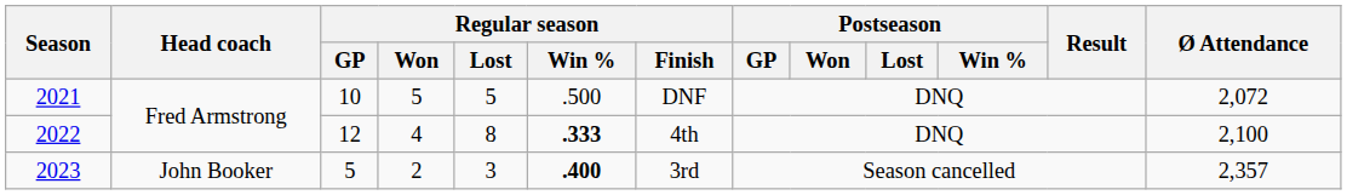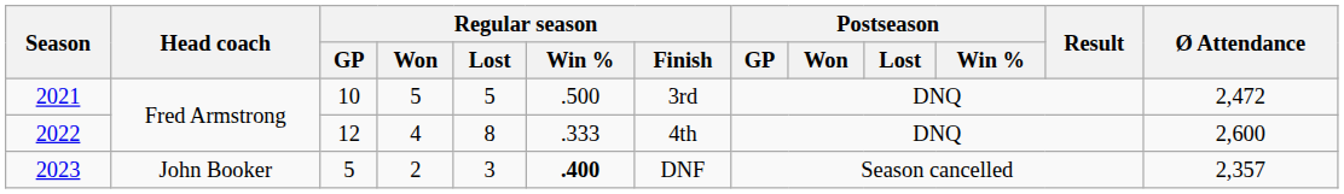 <table class="wikitable" style="font-size: 95%; text-align:center; width:60em">
 <tr>
 <th rowspan="2">Season</th>
 <th rowspan="2">Head coach</th>
 <th colspan="5">Regular season</th>
 <th colspan="4">Postseason</th>
 <th rowspan="2">Result</th>
 <th rowspan="2">Ø Attendance</th>
 </tr>
 <tr>
 <th>GP</th>
 <th>Won</th>
 <th>Lost</th>
 <th>Win %</th>
 <th>Finish</th>
 <th>GP</th>
 <th>Won</th>
 <th>Lost</th>
 <th>Win %</th>
 </tr>
 <tr>
 <td><a href='#'>2021</a></td>
 <td rowspan="2">Fred Armstrong</td>
 <td>10</td>
 <td>5</td>
 <td>5</td>
 <td>.500</td>
-<td>DNF </td>
+<td>3rd </td>
 <td colspan="5">DNQ</td>
-<td>2,072</td>
+<td>2,472</td>
 </tr>
 <tr>
 <td><a href='#'>2022</a></td>
 <td>12</td>
 <td>4</td>
 <td>8</td>
-<td><strong>.333</strong></td>
+<td>.333</td>
 <td>4th </td>
 <td colspan="5">DNQ</td>
-<td>2,100</td>
+<td>2,600</td>
 </tr>
 <tr>
 <td><a href='#'>2023</a></td>
 <td>John Booker</td>
 <td>5</td>
 <td>2</td>
 <td>3</td>
 <td><strong>.400</strong></td>
-<td>3rd </td>
+<td>DNF </td>
 <td colspan="5">Season cancelled</td>
 <td>2,357</td>
 </tr>
 </table>
